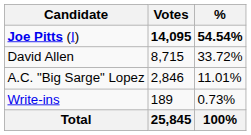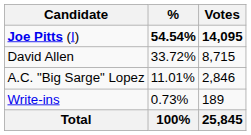 <table class="wikitable">
 <tr>
 <th>Candidate</th>
+<th>%</th>
 <th>Votes</th>
-<th>%</th>
 </tr>
 <tr>
 <td><strong><a href='#'>Joe Pitts</a></strong> (<a href='#'>I</a>)</td>
+<td><strong>54.54%</strong></td>
 <td><strong>14,095</strong></td>
-<td><strong>54.54%</strong></td>
 </tr>
 <tr>
 <td>David Allen</td>
+<td>33.72%</td>
 <td>8,715</td>
-<td>33.72%</td>
 </tr>
 <tr>
 <td>A.C. "Big Sarge" Lopez</td>
+<td>11.01%</td>
 <td>2,846</td>
-<td>11.01%</td>
 </tr>
 <tr>
 <td><a href='#'>Write-ins</a></td>
+<td>0.73%</td>
 <td>189</td>
-<td>0.73%</td>
 </tr>
 <tr>
 <th>Total</th>
+<th>100%</th>
 <th>25,845</th>
-<th>100%</th>
 </tr>
 </table>
